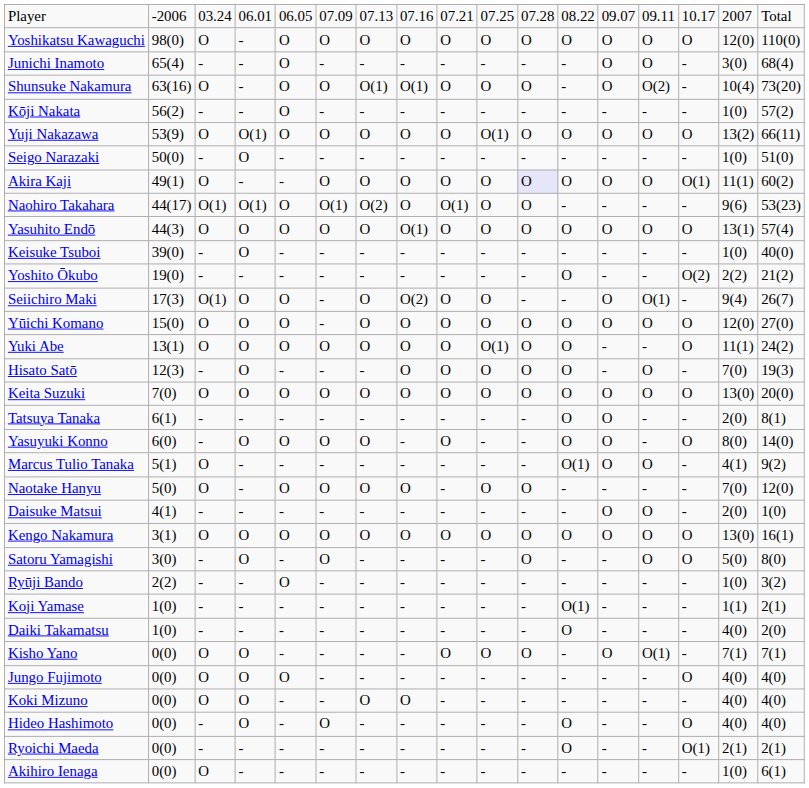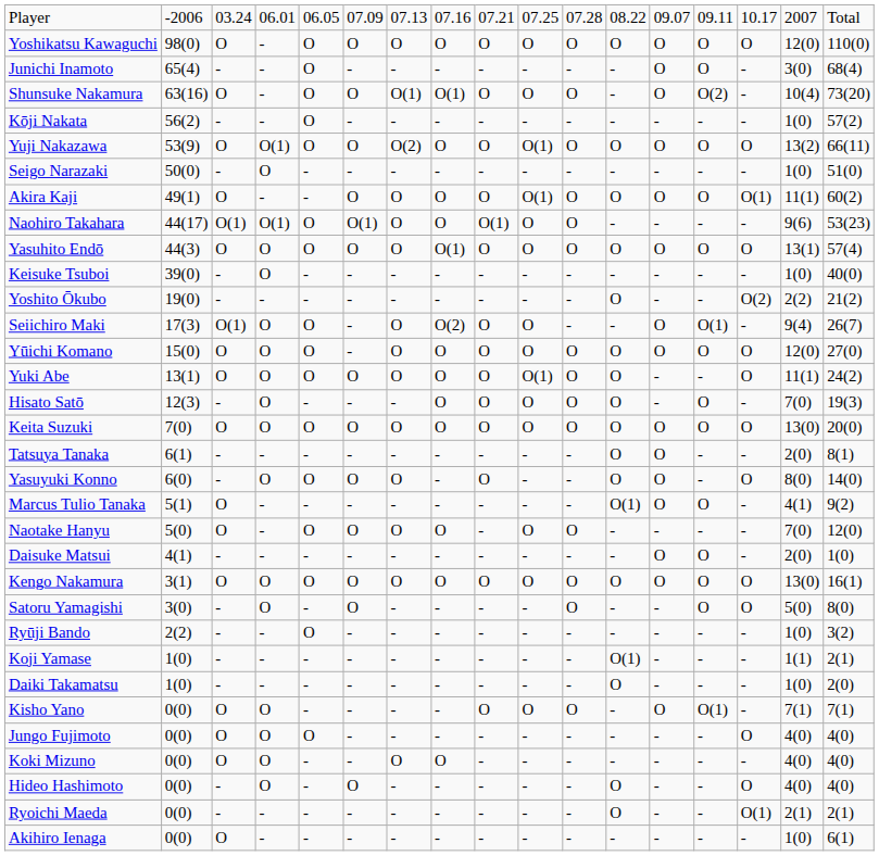 <table class="wikitable" style="text-align:left;">
 <tr>
 <td>Player</td>
 <td>-2006</td>
 <td>03.24</td>
 <td>06.01</td>
 <td>06.05</td>
 <td>07.09</td>
 <td>07.13</td>
 <td>07.16</td>
 <td>07.21</td>
 <td>07.25</td>
 <td>07.28</td>
 <td>08.22</td>
 <td>09.07</td>
 <td>09.11</td>
 <td>10.17</td>
 <td>2007</td>
 <td>Total</td>
 </tr>
 <tr>
 <td><a href='#'>Yoshikatsu Kawaguchi</a></td>
 <td>98(0)</td>
 <td>O</td>
 <td>-</td>
 <td>O</td>
 <td>O</td>
 <td>O</td>
 <td>O</td>
 <td>O</td>
 <td>O</td>
 <td>O</td>
 <td>O</td>
 <td>O</td>
 <td>O</td>
 <td>O</td>
 <td>12(0)</td>
 <td>110(0)</td>
 </tr>
 <tr>
 <td><a href='#'>Junichi Inamoto</a></td>
 <td>65(4)</td>
 <td>-</td>
 <td>-</td>
 <td>O</td>
 <td>-</td>
 <td>-</td>
 <td>-</td>
 <td>-</td>
 <td>-</td>
 <td>-</td>
 <td>-</td>
 <td>O</td>
 <td>O</td>
 <td>-</td>
 <td>3(0)</td>
 <td>68(4)</td>
 </tr>
 <tr>
 <td><a href='#'>Shunsuke Nakamura</a></td>
 <td>63(16)</td>
 <td>O</td>
 <td>-</td>
 <td>O</td>
 <td>O</td>
 <td>O(1)</td>
 <td>O(1)</td>
 <td>O</td>
 <td>O</td>
 <td>O</td>
 <td>-</td>
 <td>O</td>
 <td>O(2)</td>
 <td>-</td>
 <td>10(4)</td>
 <td>73(20)</td>
 </tr>
 <tr>
 <td><a href='#'>Kōji Nakata</a></td>
 <td>56(2)</td>
 <td>-</td>
 <td>-</td>
 <td>O</td>
 <td>-</td>
 <td>-</td>
 <td>-</td>
 <td>-</td>
 <td>-</td>
 <td>-</td>
 <td>-</td>
 <td>-</td>
 <td>-</td>
 <td>-</td>
 <td>1(0)</td>
 <td>57(2)</td>
 </tr>
 <tr>
 <td><a href='#'>Yuji Nakazawa</a></td>
 <td>53(9)</td>
 <td>O</td>
 <td>O(1)</td>
 <td>O</td>
 <td>O</td>
-<td>O</td>
+<td>O(2)</td>
 <td>O</td>
 <td>O</td>
 <td>O(1)</td>
 <td>O</td>
 <td>O</td>
 <td>O</td>
 <td>O</td>
 <td>O</td>
 <td>13(2)</td>
 <td>66(11)</td>
 </tr>
 <tr>
 <td><a href='#'>Seigo Narazaki</a></td>
 <td>50(0)</td>
 <td>-</td>
 <td>O</td>
 <td>-</td>
 <td>-</td>
 <td>-</td>
 <td>-</td>
 <td>-</td>
 <td>-</td>
 <td>-</td>
 <td>-</td>
 <td>-</td>
 <td>-</td>
 <td>-</td>
 <td>1(0)</td>
 <td>51(0)</td>
 </tr>
 <tr>
 <td><a href='#'>Akira Kaji</a></td>
 <td>49(1)</td>
 <td>O</td>
 <td>-</td>
 <td>-</td>
 <td>O</td>
 <td>O</td>
 <td>O</td>
 <td>O</td>
+<td>O(1)</td>
 <td>O</td>
-<td style="background: lavender;">O</td>
 <td>O</td>
 <td>O</td>
 <td>O</td>
 <td>O(1)</td>
 <td>11(1)</td>
 <td>60(2)</td>
 </tr>
 <tr>
 <td><a href='#'>Naohiro Takahara</a></td>
 <td>44(17)</td>
 <td>O(1)</td>
 <td>O(1)</td>
 <td>O</td>
 <td>O(1)</td>
-<td>O(2)</td>
+<td>O</td>
 <td>O</td>
 <td>O(1)</td>
 <td>O</td>
 <td>O</td>
 <td>-</td>
 <td>-</td>
 <td>-</td>
 <td>-</td>
 <td>9(6)</td>
 <td>53(23)</td>
 </tr>
 <tr>
 <td><a href='#'>Yasuhito Endō</a></td>
 <td>44(3)</td>
 <td>O</td>
 <td>O</td>
 <td>O</td>
 <td>O</td>
 <td>O</td>
 <td>O(1)</td>
 <td>O</td>
 <td>O</td>
 <td>O</td>
 <td>O</td>
 <td>O</td>
 <td>O</td>
 <td>O</td>
 <td>13(1)</td>
 <td>57(4)</td>
 </tr>
 <tr>
 <td><a href='#'>Keisuke Tsuboi</a></td>
 <td>39(0)</td>
 <td>-</td>
 <td>O</td>
 <td>-</td>
 <td>-</td>
 <td>-</td>
 <td>-</td>
 <td>-</td>
 <td>-</td>
 <td>-</td>
 <td>-</td>
 <td>-</td>
 <td>-</td>
 <td>-</td>
 <td>1(0)</td>
 <td>40(0)</td>
 </tr>
 <tr>
 <td><a href='#'>Yoshito Ōkubo</a></td>
 <td>19(0)</td>
 <td>-</td>
 <td>-</td>
 <td>-</td>
 <td>-</td>
 <td>-</td>
 <td>-</td>
 <td>-</td>
 <td>-</td>
 <td>-</td>
 <td>O</td>
 <td>-</td>
 <td>-</td>
 <td>O(2)</td>
 <td>2(2)</td>
 <td>21(2)</td>
 </tr>
 <tr>
 <td><a href='#'>Seiichiro Maki</a></td>
 <td>17(3)</td>
 <td>O(1)</td>
 <td>O</td>
 <td>O</td>
 <td>-</td>
 <td>O</td>
 <td>O(2)</td>
 <td>O</td>
 <td>O</td>
 <td>-</td>
 <td>-</td>
 <td>O</td>
 <td>O(1)</td>
 <td>-</td>
 <td>9(4)</td>
 <td>26(7)</td>
 </tr>
 <tr>
 <td><a href='#'>Yūichi Komano</a></td>
 <td>15(0)</td>
 <td>O</td>
 <td>O</td>
 <td>O</td>
 <td>-</td>
 <td>O</td>
 <td>O</td>
 <td>O</td>
 <td>O</td>
 <td>O</td>
 <td>O</td>
 <td>O</td>
 <td>O</td>
 <td>O</td>
 <td>12(0)</td>
 <td>27(0)</td>
 </tr>
 <tr>
 <td><a href='#'>Yuki Abe</a></td>
 <td>13(1)</td>
 <td>O</td>
 <td>O</td>
 <td>O</td>
 <td>O</td>
 <td>O</td>
 <td>O</td>
 <td>O</td>
 <td>O(1)</td>
 <td>O</td>
 <td>O</td>
 <td>-</td>
 <td>-</td>
 <td>O</td>
 <td>11(1)</td>
 <td>24(2)</td>
 </tr>
 <tr>
 <td><a href='#'>Hisato Satō</a></td>
 <td>12(3)</td>
 <td>-</td>
 <td>O</td>
 <td>-</td>
 <td>-</td>
 <td>-</td>
 <td>O</td>
 <td>O</td>
 <td>O</td>
 <td>O</td>
 <td>O</td>
 <td>-</td>
 <td>O</td>
 <td>-</td>
 <td>7(0)</td>
 <td>19(3)</td>
 </tr>
 <tr>
 <td><a href='#'>Keita Suzuki</a></td>
 <td>7(0)</td>
 <td>O</td>
 <td>O</td>
 <td>O</td>
 <td>O</td>
 <td>O</td>
 <td>O</td>
 <td>O</td>
 <td>O</td>
 <td>O</td>
 <td>O</td>
 <td>O</td>
 <td>O</td>
 <td>O</td>
 <td>13(0)</td>
 <td>20(0)</td>
 </tr>
 <tr>
 <td><a href='#'>Tatsuya Tanaka</a></td>
 <td>6(1)</td>
 <td>-</td>
 <td>-</td>
 <td>-</td>
 <td>-</td>
 <td>-</td>
 <td>-</td>
 <td>-</td>
 <td>-</td>
 <td>-</td>
 <td>O</td>
 <td>O</td>
 <td>-</td>
 <td>-</td>
 <td>2(0)</td>
 <td>8(1)</td>
 </tr>
 <tr>
 <td><a href='#'>Yasuyuki Konno</a></td>
 <td>6(0)</td>
 <td>-</td>
 <td>O</td>
 <td>O</td>
 <td>O</td>
 <td>O</td>
 <td>-</td>
 <td>O</td>
 <td>-</td>
 <td>-</td>
 <td>O</td>
 <td>O</td>
 <td>-</td>
 <td>O</td>
 <td>8(0)</td>
 <td>14(0)</td>
 </tr>
 <tr>
 <td><a href='#'>Marcus Tulio Tanaka</a></td>
 <td>5(1)</td>
 <td>O</td>
 <td>-</td>
 <td>-</td>
 <td>-</td>
 <td>-</td>
 <td>-</td>
 <td>-</td>
 <td>-</td>
 <td>-</td>
 <td>O(1)</td>
 <td>O</td>
 <td>O</td>
 <td>-</td>
 <td>4(1)</td>
 <td>9(2)</td>
 </tr>
 <tr>
 <td><a href='#'>Naotake Hanyu</a></td>
 <td>5(0)</td>
 <td>O</td>
 <td>-</td>
 <td>O</td>
 <td>O</td>
 <td>O</td>
 <td>O</td>
 <td>-</td>
 <td>O</td>
 <td>O</td>
 <td>-</td>
 <td>-</td>
 <td>-</td>
 <td>-</td>
 <td>7(0)</td>
 <td>12(0)</td>
 </tr>
 <tr>
 <td><a href='#'>Daisuke Matsui</a></td>
 <td>4(1)</td>
 <td>-</td>
 <td>-</td>
 <td>-</td>
 <td>-</td>
 <td>-</td>
 <td>-</td>
 <td>-</td>
 <td>-</td>
 <td>-</td>
 <td>-</td>
 <td>O</td>
 <td>O</td>
 <td>-</td>
 <td>2(0)</td>
 <td>1(0)</td>
 </tr>
 <tr>
 <td><a href='#'>Kengo Nakamura</a></td>
 <td>3(1)</td>
 <td>O</td>
 <td>O</td>
 <td>O</td>
 <td>O</td>
 <td>O</td>
 <td>O</td>
 <td>O</td>
 <td>O</td>
 <td>O</td>
 <td>O</td>
 <td>O</td>
 <td>O</td>
 <td>O</td>
 <td>13(0)</td>
 <td>16(1)</td>
 </tr>
 <tr>
 <td><a href='#'>Satoru Yamagishi</a></td>
 <td>3(0)</td>
 <td>-</td>
 <td>O</td>
 <td>-</td>
 <td>O</td>
 <td>-</td>
 <td>-</td>
 <td>-</td>
 <td>-</td>
 <td>O</td>
 <td>-</td>
 <td>-</td>
 <td>O</td>
 <td>O</td>
 <td>5(0)</td>
 <td>8(0)</td>
 </tr>
 <tr>
 <td><a href='#'>Ryūji Bando</a></td>
 <td>2(2)</td>
 <td>-</td>
 <td>-</td>
 <td>O</td>
 <td>-</td>
 <td>-</td>
 <td>-</td>
 <td>-</td>
 <td>-</td>
 <td>-</td>
 <td>-</td>
 <td>-</td>
 <td>-</td>
 <td>-</td>
 <td>1(0)</td>
 <td>3(2)</td>
 </tr>
 <tr>
 <td><a href='#'>Koji Yamase</a></td>
 <td>1(0)</td>
 <td>-</td>
 <td>-</td>
 <td>-</td>
 <td>-</td>
 <td>-</td>
 <td>-</td>
 <td>-</td>
 <td>-</td>
 <td>-</td>
 <td>O(1)</td>
 <td>-</td>
 <td>-</td>
 <td>-</td>
 <td>1(1)</td>
 <td>2(1)</td>
 </tr>
 <tr>
 <td><a href='#'>Daiki Takamatsu</a></td>
 <td>1(0)</td>
 <td>-</td>
 <td>-</td>
 <td>-</td>
 <td>-</td>
 <td>-</td>
 <td>-</td>
 <td>-</td>
 <td>-</td>
 <td>-</td>
 <td>O</td>
 <td>-</td>
 <td>-</td>
 <td>-</td>
-<td>4(0)</td>
+<td>1(0)</td>
 <td>2(0)</td>
 </tr>
 <tr>
 <td><a href='#'>Kisho Yano</a></td>
 <td>0(0)</td>
 <td>O</td>
 <td>O</td>
 <td>-</td>
 <td>-</td>
 <td>-</td>
 <td>-</td>
 <td>O</td>
 <td>O</td>
 <td>O</td>
 <td>-</td>
 <td>O</td>
 <td>O(1)</td>
 <td>-</td>
 <td>7(1)</td>
 <td>7(1)</td>
 </tr>
 <tr>
 <td><a href='#'>Jungo Fujimoto</a></td>
 <td>0(0)</td>
 <td>O</td>
 <td>O</td>
 <td>O</td>
 <td>-</td>
 <td>-</td>
 <td>-</td>
 <td>-</td>
 <td>-</td>
 <td>-</td>
 <td>-</td>
 <td>-</td>
 <td>-</td>
 <td>O</td>
 <td>4(0)</td>
 <td>4(0)</td>
 </tr>
 <tr>
 <td><a href='#'>Koki Mizuno</a></td>
 <td>0(0)</td>
 <td>O</td>
 <td>O</td>
 <td>-</td>
 <td>-</td>
 <td>O</td>
 <td>O</td>
 <td>-</td>
 <td>-</td>
 <td>-</td>
 <td>-</td>
 <td>-</td>
 <td>-</td>
 <td>-</td>
 <td>4(0)</td>
 <td>4(0)</td>
 </tr>
 <tr>
 <td><a href='#'>Hideo Hashimoto</a></td>
 <td>0(0)</td>
 <td>-</td>
 <td>O</td>
 <td>-</td>
 <td>O</td>
 <td>-</td>
 <td>-</td>
 <td>-</td>
 <td>-</td>
 <td>-</td>
 <td>O</td>
 <td>-</td>
 <td>-</td>
 <td>O</td>
 <td>4(0)</td>
 <td>4(0)</td>
 </tr>
 <tr>
 <td><a href='#'>Ryoichi Maeda</a></td>
 <td>0(0)</td>
 <td>-</td>
 <td>-</td>
 <td>-</td>
 <td>-</td>
 <td>-</td>
 <td>-</td>
 <td>-</td>
 <td>-</td>
 <td>-</td>
 <td>O</td>
 <td>-</td>
 <td>-</td>
 <td>O(1)</td>
 <td>2(1)</td>
 <td>2(1)</td>
 </tr>
 <tr>
 <td><a href='#'>Akihiro Ienaga</a></td>
 <td>0(0)</td>
 <td>O</td>
 <td>-</td>
 <td>-</td>
 <td>-</td>
 <td>-</td>
 <td>-</td>
 <td>-</td>
 <td>-</td>
 <td>-</td>
 <td>-</td>
 <td>-</td>
 <td>-</td>
 <td>-</td>
 <td>1(0)</td>
 <td>6(1)</td>
 </tr>
 </table>
